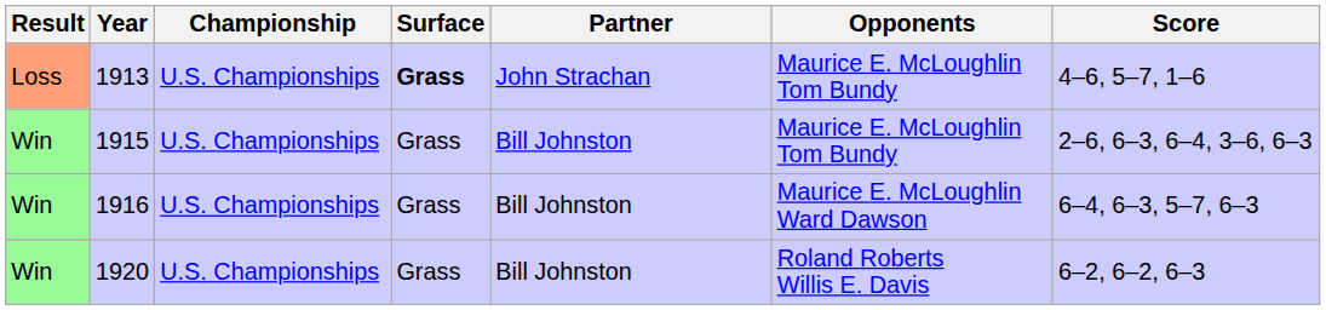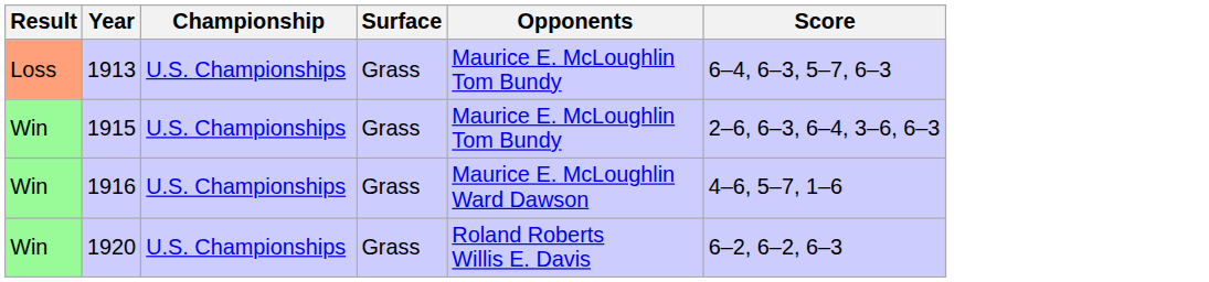 <table class="sortable wikitable">
 <tr>
 <th style="width:40px">Result</th>
 <th style="width:30px">Year</th>
 <th style="width:150px">Championship</th>
 <th style="width:50px">Surface</th>
-<th style="width:180px">Partner</th>
 <th style="width:180px">Opponents</th>
 <th style="width:170px" class="unsortable">Score</th>
 </tr>
 <tr style="background:#ccf;">
 <td style="background:#ffa07a;">Loss</td>
 <td>1913</td>
 <td><a href='#'>U.S. Championships</a></td>
-<td><strong>Grass</strong></td>
-<td> <a href='#'>John Strachan</a></td>
+<td>Grass</td>
 <td> <a href='#'>Maurice E. McLoughlin</a><br> <a href='#'>Tom Bundy</a></td>
-<td>4–6, 5–7, 1–6</td>
+<td>6–4, 6–3, 5–7, 6–3</td>
 </tr>
 <tr style="background:#ccf;">
 <td style="background:#98fb98;">Win</td>
 <td>1915</td>
 <td><a href='#'>U.S. Championships</a></td>
 <td>Grass</td>
-<td> <a href='#'>Bill Johnston</a></td>
 <td> <a href='#'>Maurice E. McLoughlin</a><br> <a href='#'>Tom Bundy</a></td>
 <td>2–6, 6–3, 6–4, 3–6, 6–3</td>
 </tr>
 <tr style="background:#ccf;">
 <td style="background:#98fb98;">Win</td>
 <td>1916</td>
 <td><a href='#'>U.S. Championships</a></td>
 <td>Grass</td>
-<td> Bill Johnston</td>
 <td> <a href='#'>Maurice E. McLoughlin</a><br> <a href='#'>Ward Dawson</a></td>
-<td>6–4, 6–3, 5–7, 6–3</td>
+<td>4–6, 5–7, 1–6</td>
 </tr>
 <tr style="background:#ccf;">
 <td style="background:#98fb98;">Win</td>
 <td>1920</td>
 <td><a href='#'>U.S. Championships</a></td>
 <td>Grass</td>
-<td> Bill Johnston</td>
 <td> <a href='#'>Roland Roberts</a><br> <a href='#'>Willis E. Davis</a></td>
 <td>6–2, 6–2, 6–3</td>
 </tr>
 </table>
